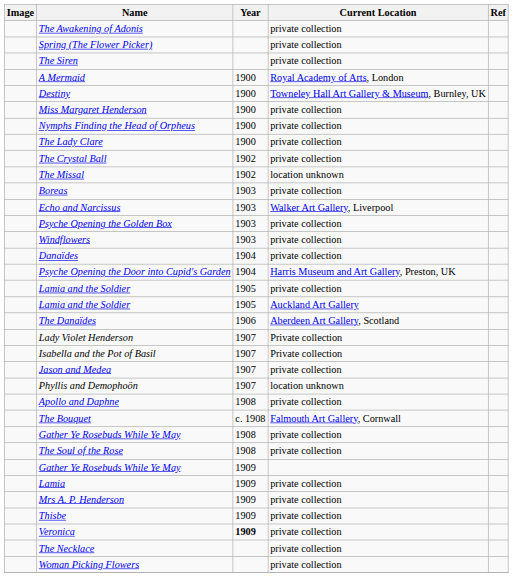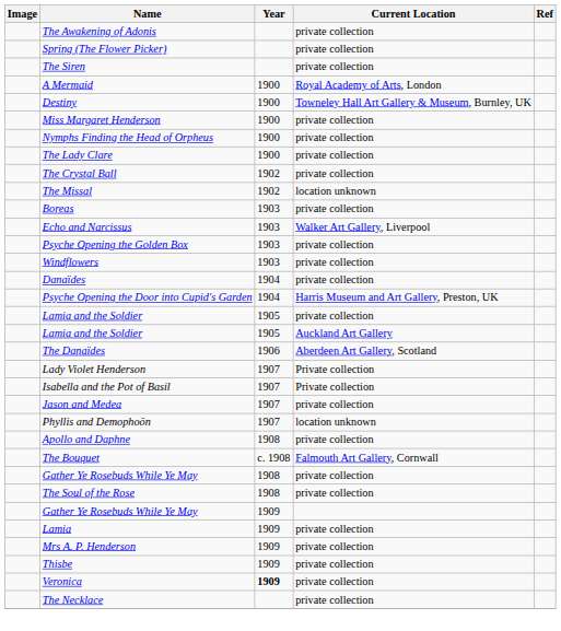 <table class="sortable wikitable" style="margin-left:0.5em; text-align:left">
 <tr>
 <th>Image</th>
 <th>Name</th>
 <th>Year</th>
 <th>Current Location</th>
 <th>Ref</th>
 </tr>
 <tr>
 <td></td>
 <td><em><a href='#'>The Awakening of Adonis</a></em></td>
 <td></td>
 <td>private collection</td>
 <td></td>
 </tr>
 <tr>
 <td></td>
 <td><em><a href='#'>Spring (The Flower Picker)</a></em></td>
 <td></td>
 <td>private collection</td>
 <td></td>
 </tr>
 <tr>
 <td></td>
 <td><em><a href='#'>The Siren</a></em></td>
 <td></td>
 <td>private collection</td>
 <td></td>
 </tr>
 <tr>
 <td></td>
 <td><em><a href='#'>A Mermaid</a></em></td>
 <td>1900</td>
 <td><a href='#'>Royal Academy of Arts</a>, London</td>
 <td></td>
 </tr>
 <tr>
 <td></td>
 <td><em><a href='#'>Destiny</a></em></td>
 <td>1900</td>
 <td><a href='#'>Towneley Hall Art Gallery & Museum</a>, Burnley, UK</td>
 <td></td>
 </tr>
 <tr>
 <td></td>
 <td><em><a href='#'>Miss Margaret Henderson</a></em></td>
 <td>1900</td>
 <td>private collection</td>
 <td></td>
 </tr>
 <tr>
 <td></td>
 <td><em><a href='#'>Nymphs Finding the Head of Orpheus</a></em></td>
 <td>1900</td>
 <td>private collection</td>
 <td></td>
 </tr>
 <tr>
 <td></td>
 <td><em><a href='#'>The Lady Clare</a></em></td>
 <td>1900</td>
 <td>private collection</td>
 <td></td>
 </tr>
 <tr>
 <td></td>
 <td><em><a href='#'>The Crystal Ball</a></em></td>
 <td>1902</td>
 <td>private collection</td>
 <td></td>
 </tr>
 <tr>
 <td></td>
 <td><em><a href='#'>The Missal</a></em></td>
 <td>1902</td>
 <td>location unknown</td>
 <td></td>
 </tr>
 <tr>
 <td></td>
 <td><em><a href='#'>Boreas</a></em></td>
 <td>1903</td>
 <td>private collection</td>
 <td></td>
 </tr>
 <tr>
 <td></td>
 <td><em><a href='#'>Echo and Narcissus</a></em></td>
 <td>1903</td>
 <td><a href='#'>Walker Art Gallery</a>, Liverpool</td>
 <td></td>
 </tr>
 <tr>
 <td></td>
 <td><em><a href='#'>Psyche Opening the Golden Box</a></em></td>
 <td>1903</td>
 <td>private collection</td>
 <td></td>
 </tr>
 <tr>
 <td></td>
 <td><em><a href='#'>Windflowers</a></em></td>
 <td>1903</td>
 <td>private collection</td>
 <td></td>
 </tr>
 <tr>
 <td></td>
 <td><em><a href='#'>Danaïdes</a></em></td>
 <td>1904</td>
 <td>private collection</td>
 <td></td>
 </tr>
 <tr>
 <td></td>
 <td><em><a href='#'>Psyche Opening the Door into Cupid's Garden</a></em></td>
 <td>1904</td>
 <td><a href='#'>Harris Museum and Art Gallery</a>, Preston, UK</td>
 <td></td>
 </tr>
 <tr>
 <td></td>
 <td><em><a href='#'>Lamia and the Soldier</a></em></td>
 <td>1905</td>
 <td>private collection</td>
 <td></td>
 </tr>
 <tr>
 <td></td>
 <td><em><a href='#'>Lamia and the Soldier</a></em></td>
 <td>1905</td>
 <td><a href='#'>Auckland Art Gallery</a></td>
 </tr>
 <tr>
 <td></td>
 <td><em><a href='#'>The Danaïdes</a></em></td>
 <td>1906</td>
 <td><a href='#'>Aberdeen Art Gallery</a>, Scotland</td>
 <td></td>
 </tr>
 <tr>
 <td></td>
 <td><em>Lady Violet Henderson</em></td>
 <td>1907</td>
 <td>Private collection</td>
 <td></td>
 </tr>
 <tr>
 <td></td>
 <td><em>Isabella and the Pot of Basil</em></td>
 <td>1907</td>
 <td>Private collection</td>
 <td></td>
 </tr>
 <tr>
 <td></td>
 <td><em><a href='#'>Jason and Medea</a></em></td>
 <td>1907</td>
 <td>private collection</td>
 <td></td>
 </tr>
 <tr>
 <td></td>
 <td><em>Phyllis and Demophoön</em></td>
 <td>1907</td>
 <td>location unknown</td>
 <td></td>
 </tr>
 <tr>
 <td></td>
 <td><em><a href='#'>Apollo and Daphne</a></em></td>
 <td>1908</td>
 <td>private collection</td>
 <td></td>
 </tr>
 <tr>
 <td></td>
 <td><em><a href='#'>The Bouquet</a></em></td>
 <td>c. 1908</td>
 <td><a href='#'>Falmouth Art Gallery</a>, Cornwall</td>
 <td></td>
 </tr>
 <tr>
 <td></td>
 <td><em><a href='#'>Gather Ye Rosebuds While Ye May</a></em></td>
 <td>1908</td>
 <td>private collection</td>
 <td></td>
 </tr>
 <tr>
 <td></td>
 <td><em><a href='#'>The Soul of the Rose</a></em></td>
 <td>1908</td>
 <td>private collection</td>
 <td></td>
 </tr>
 <tr>
 <td></td>
 <td><em><a href='#'>Gather Ye Rosebuds While Ye May</a></em></td>
 <td>1909</td>
 <td></td>
 <td></td>
 </tr>
 <tr>
 <td></td>
 <td><em><a href='#'>Lamia</a></em></td>
 <td>1909</td>
 <td>private collection</td>
 <td></td>
 </tr>
 <tr>
 <td></td>
 <td><em><a href='#'>Mrs A. P. Henderson</a></em></td>
 <td>1909</td>
 <td>private collection</td>
 <td></td>
 </tr>
 <tr>
 <td></td>
 <td><em><a href='#'>Thisbe</a></em></td>
 <td>1909</td>
 <td>private collection</td>
 <td></td>
 </tr>
 <tr>
 <td></td>
 <td><em><a href='#'>Veronica</a></em></td>
 <td><strong>1909</strong></td>
 <td>private collection</td>
 <td></td>
 </tr>
 <tr>
 <td></td>
 <td><em><a href='#'>The Necklace</a></em></td>
 <td></td>
 <td>private collection</td>
 <td></td>
 </tr>
 <tr>
-<td></td>
-<td><em><a href='#'>Woman Picking Flowers</a></em></td>
-<td></td>
-<td>private collection</td>
-<td></td>
-</tr>
-<tr>
 </tr>
 </table>
